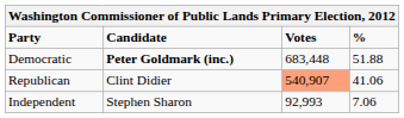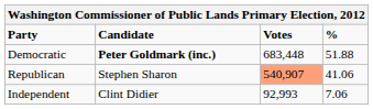 <table class="wikitable">
 <tr>
 <th colspan="4">Washington Commissioner of Public Lands Primary Election, 2012</th>
 </tr>
 <tr>
 <td><strong>Party</strong></td>
 <td><strong>Candidate</strong></td>
 <td><strong>Votes</strong></td>
 <td><strong>%</strong></td>
 </tr>
 <tr>
 <td>Democratic</td>
 <td><strong>Peter Goldmark (inc.)</strong></td>
 <td>683,448</td>
 <td>51.88</td>
 </tr>
 <tr>
 <td>Republican</td>
-<td>Clint Didier</td>
+<td>Stephen Sharon</td>
 <td style="background: lightsalmon;">540,907</td>
 <td>41.06</td>
 </tr>
 <tr>
 <td>Independent</td>
-<td>Stephen Sharon</td>
+<td>Clint Didier</td>
 <td>92,993</td>
 <td>7.06</td>
 </tr>
 </table>
